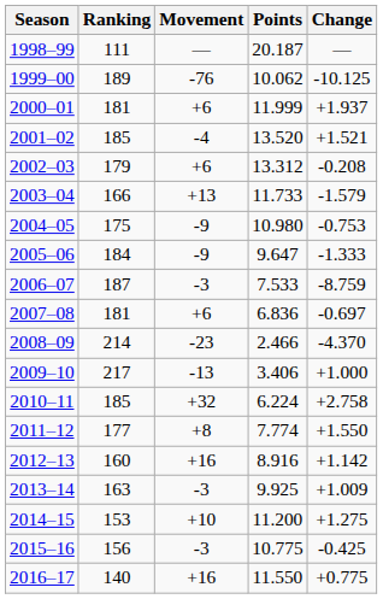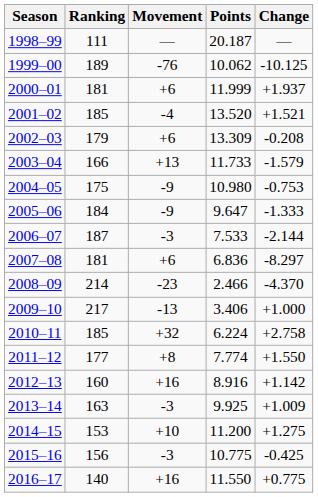 <table class="wikitable plainrowheaders sortable" style="text-align: center;">
 <tr>
 <th>Season</th>
 <th>Ranking</th>
 <th>Movement</th>
 <th>Points</th>
 <th>Change</th>
 </tr>
 <tr>
 <td><a href='#'>1998–99</a></td>
 <td>111</td>
 <td>—</td>
 <td>20.187</td>
 <td>—</td>
 </tr>
 <tr>
 <td><a href='#'>1999–00</a></td>
 <td>189</td>
 <td> -76</td>
 <td>10.062</td>
 <td> -10.125</td>
 </tr>
 <tr>
 <td><a href='#'>2000–01</a></td>
 <td>181</td>
 <td> +6</td>
 <td>11.999</td>
 <td> +1.937</td>
 </tr>
 <tr>
 <td><a href='#'>2001–02</a></td>
 <td>185</td>
 <td> -4</td>
 <td>13.520</td>
 <td> +1.521</td>
 </tr>
 <tr>
 <td><a href='#'>2002–03</a></td>
 <td>179</td>
 <td> +6</td>
-<td>13.312</td>
+<td>13.309</td>
 <td> -0.208</td>
 </tr>
 <tr>
 <td><a href='#'>2003–04</a></td>
 <td>166</td>
 <td> +13</td>
 <td>11.733</td>
 <td> -1.579</td>
 </tr>
 <tr>
 <td><a href='#'>2004–05</a></td>
 <td>175</td>
 <td> -9</td>
 <td>10.980</td>
 <td> -0.753</td>
 </tr>
 <tr>
 <td><a href='#'>2005–06</a></td>
 <td>184</td>
 <td> -9</td>
 <td>9.647</td>
 <td> -1.333</td>
 </tr>
 <tr>
 <td><a href='#'>2006–07</a></td>
 <td>187</td>
 <td> -3</td>
 <td>7.533</td>
-<td> -8.759</td>
+<td> -2.144</td>
 </tr>
 <tr>
 <td><a href='#'>2007–08</a></td>
 <td>181</td>
 <td> +6</td>
 <td>6.836</td>
-<td> -0.697</td>
+<td> -8.297</td>
 </tr>
 <tr>
 <td><a href='#'>2008–09</a></td>
 <td>214</td>
 <td> -23</td>
 <td>2.466</td>
 <td> -4.370</td>
 </tr>
 <tr>
 <td><a href='#'>2009–10</a></td>
 <td>217</td>
 <td> -13</td>
 <td>3.406</td>
 <td> +1.000</td>
 </tr>
 <tr>
 <td><a href='#'>2010–11</a></td>
 <td>185</td>
 <td> +32</td>
 <td>6.224</td>
 <td> +2.758</td>
 </tr>
 <tr>
 <td><a href='#'>2011–12</a></td>
 <td>177</td>
 <td> +8</td>
 <td>7.774</td>
 <td> +1.550</td>
 </tr>
 <tr>
 <td><a href='#'>2012–13</a></td>
 <td>160</td>
 <td> +16</td>
 <td>8.916</td>
 <td> +1.142</td>
 </tr>
 <tr>
 <td><a href='#'>2013–14</a></td>
 <td>163</td>
 <td> -3</td>
 <td>9.925</td>
 <td> +1.009</td>
 </tr>
 <tr>
 <td><a href='#'>2014–15</a></td>
 <td>153</td>
 <td> +10</td>
 <td>11.200</td>
 <td> +1.275</td>
 </tr>
 <tr>
 <td><a href='#'>2015–16</a></td>
 <td>156</td>
 <td> -3</td>
 <td>10.775</td>
 <td> -0.425</td>
 </tr>
 <tr>
 <td><a href='#'>2016–17</a></td>
 <td>140</td>
 <td> +16</td>
 <td>11.550</td>
 <td> +0.775</td>
 </tr>
 </table>
